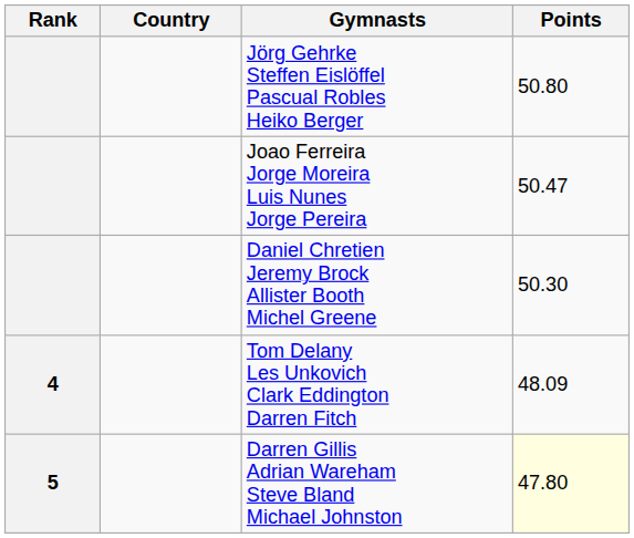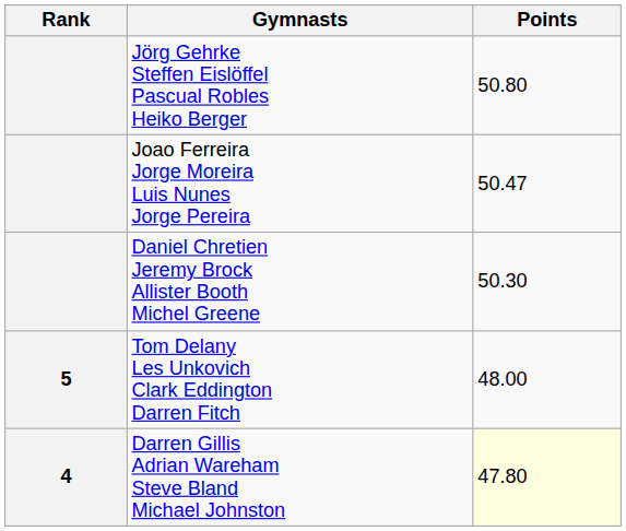 <table class="wikitable" width=500>
 <tr bgcolor="#efefef">
 <th>Rank</th>
-<th>Country</th>
 <th>Gymnasts</th>
 <th>Points</th>
 </tr>
 <tr>
 <th></th>
-<td></td>
 <td><a href='#'>Jörg Gehrke</a> <br> <a href='#'>Steffen Eislöffel</a> <br> <a href='#'>Pascual Robles</a> <br> <a href='#'>Heiko Berger</a></td>
 <td>50.80</td>
 </tr>
 <tr>
 <th></th>
-<td></td>
 <td>Joao Ferreira <br> <a href='#'>Jorge Moreira</a> <br> <a href='#'>Luis Nunes</a> <br> <a href='#'>Jorge Pereira</a></td>
 <td>50.47</td>
 </tr>
 <tr>
 <th></th>
-<td></td>
 <td><a href='#'>Daniel Chretien</a> <br> <a href='#'>Jeremy Brock</a> <br> <a href='#'>Allister Booth</a> <br> <a href='#'>Michel Greene</a></td>
 <td>50.30</td>
 </tr>
 <tr>
-<th>4</th>
-<td></td>
+<th>5</th>
 <td><a href='#'>Tom Delany</a> <br> <a href='#'>Les Unkovich</a> <br> <a href='#'>Clark Eddington</a> <br> <a href='#'>Darren Fitch</a></td>
-<td>48.09</td>
+<td>48.00</td>
 </tr>
 <tr>
-<th>5</th>
-<td></td>
+<th>4</th>
 <td><a href='#'>Darren Gillis</a> <br> <a href='#'>Adrian Wareham</a> <br> <a href='#'>Steve Bland</a> <br> <a href='#'>Michael Johnston</a></td>
 <td style="background: lightyellow;">47.80</td>
 </tr>
 </table>
